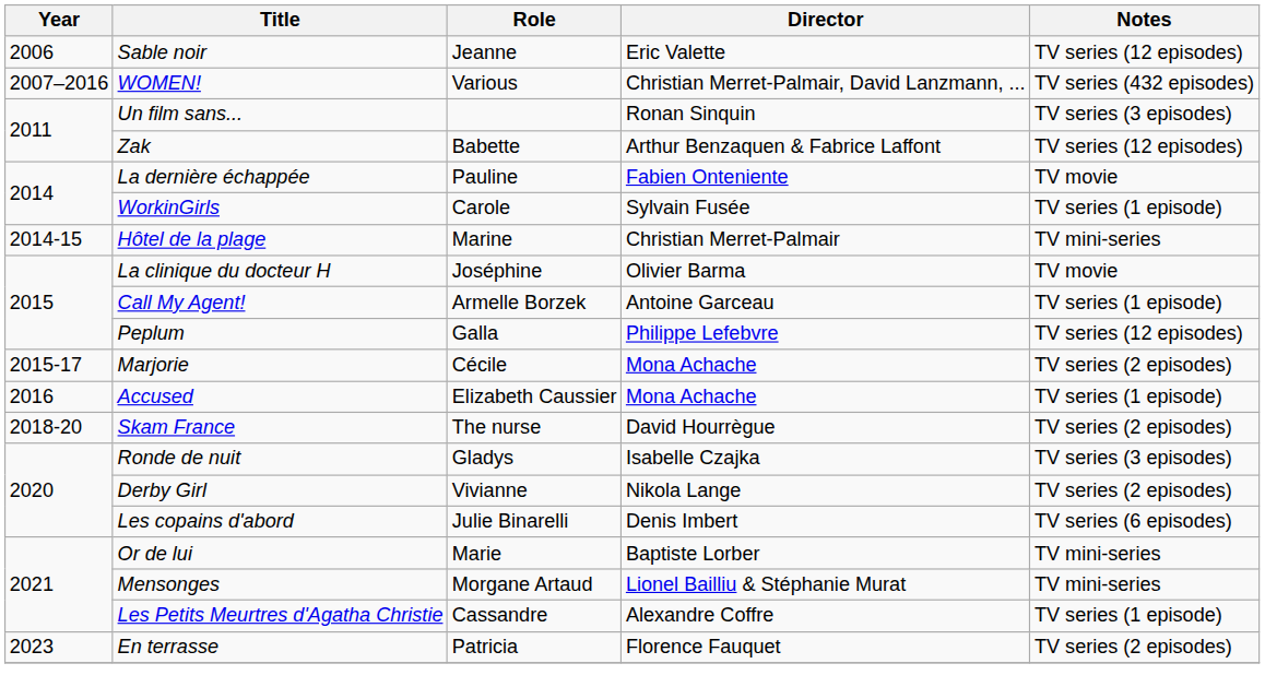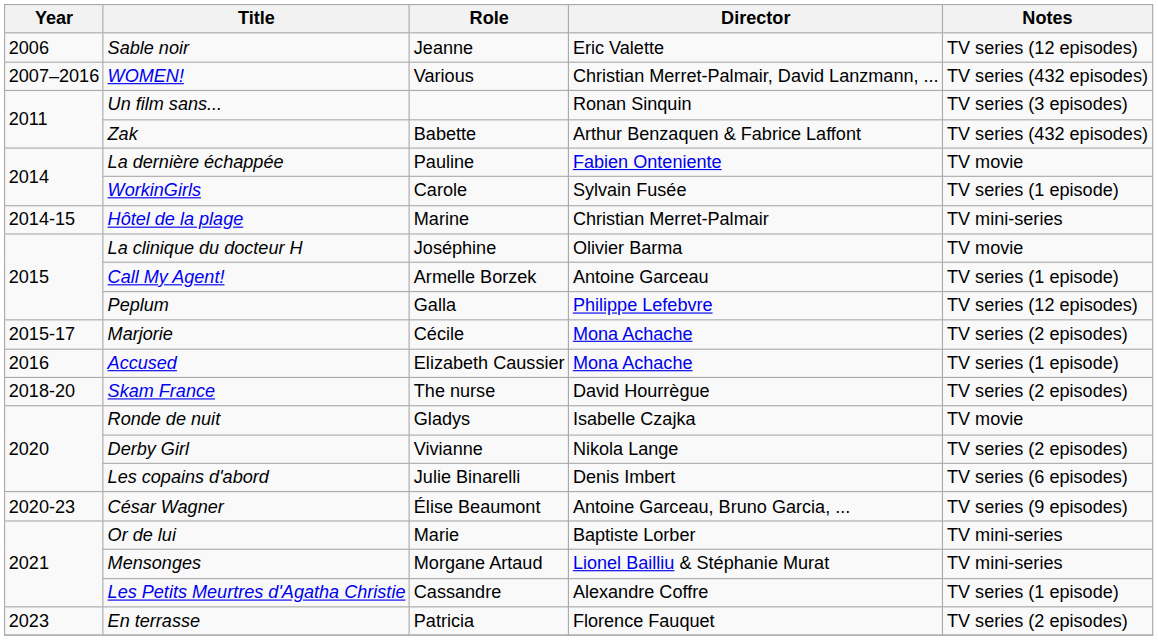 <table class="wikitable sortable">
 <tr>
 <th>Year</th>
 <th>Title</th>
 <th>Role</th>
 <th>Director</th>
 <th class="unsortable">Notes</th>
 </tr>
 <tr>
 <td>2006</td>
 <td><em>Sable noir</em></td>
 <td>Jeanne</td>
 <td>Eric Valette</td>
 <td>TV series (12 episodes)</td>
 </tr>
 <tr>
 <td>2007–2016</td>
 <td><em><a href='#'>WOMEN!</a></em></td>
 <td>Various</td>
 <td>Christian Merret-Palmair, David Lanzmann, ...</td>
 <td>TV series (432 episodes)</td>
 </tr>
 <tr>
 <td rowspan=2>2011</td>
 <td><em>Un film sans...</em></td>
 <td></td>
 <td>Ronan Sinquin</td>
 <td>TV series (3 episodes)</td>
 </tr>
 <tr>
 <td><em>Zak</em></td>
 <td>Babette</td>
 <td>Arthur Benzaquen & Fabrice Laffont</td>
-<td>TV series (12 episodes)</td>
+<td>TV series (432 episodes)</td>
 </tr>
 <tr>
 <td rowspan=2>2014</td>
 <td><em>La dernière échappée</em></td>
 <td>Pauline</td>
 <td><a href='#'>Fabien Onteniente</a></td>
 <td>TV movie</td>
 </tr>
 <tr>
 <td><em><a href='#'>WorkinGirls</a></em></td>
 <td>Carole</td>
 <td>Sylvain Fusée</td>
 <td>TV series (1 episode)</td>
 </tr>
 <tr>
 <td>2014-15</td>
 <td><em><a href='#'>Hôtel de la plage</a></em></td>
 <td>Marine</td>
 <td>Christian Merret-Palmair</td>
 <td>TV mini-series</td>
 </tr>
 <tr>
 <td rowspan=3>2015</td>
 <td><em>La clinique du docteur H</em></td>
 <td>Joséphine</td>
 <td>Olivier Barma</td>
 <td>TV movie</td>
 </tr>
 <tr>
 <td><em><a href='#'>Call My Agent!</a></em></td>
 <td>Armelle Borzek</td>
 <td>Antoine Garceau</td>
 <td>TV series (1 episode)</td>
 </tr>
 <tr>
 <td><em>Peplum</em></td>
 <td>Galla</td>
 <td><a href='#'>Philippe Lefebvre</a></td>
 <td>TV series (12 episodes)</td>
 </tr>
 <tr>
 <td>2015-17</td>
 <td><em>Marjorie</em></td>
 <td>Cécile</td>
 <td><a href='#'>Mona Achache</a></td>
 <td>TV series (2 episodes)</td>
 </tr>
 <tr>
 <td>2016</td>
 <td><em><a href='#'>Accused</a></em></td>
 <td>Elizabeth Caussier</td>
 <td><a href='#'>Mona Achache</a></td>
 <td>TV series (1 episode)</td>
 </tr>
 <tr>
 <td>2018-20</td>
 <td><em><a href='#'>Skam France</a></em></td>
 <td>The nurse</td>
 <td>David Hourrègue</td>
 <td>TV series (2 episodes)</td>
 </tr>
 <tr>
 <td rowspan=3>2020</td>
 <td><em>Ronde de nuit</em></td>
 <td>Gladys</td>
 <td>Isabelle Czajka</td>
-<td>TV series (3 episodes)</td>
+<td>TV movie</td>
 </tr>
 <tr>
 <td><em>Derby Girl</em></td>
 <td>Vivianne</td>
 <td>Nikola Lange</td>
 <td>TV series (2 episodes)</td>
 </tr>
 <tr>
 <td><em>Les copains d'abord</em></td>
 <td>Julie Binarelli</td>
 <td>Denis Imbert</td>
 <td>TV series (6 episodes)</td>
+</tr>
+<tr>
+<td>2020-23</td>
+<td><em>César Wagner</em></td>
+<td>Élise Beaumont</td>
+<td>Antoine Garceau, Bruno Garcia, ...</td>
+<td>TV series (9 episodes)</td>
 </tr>
 <tr>
 <td rowspan=3>2021</td>
 <td><em>Or de lui</em></td>
 <td>Marie</td>
 <td>Baptiste Lorber</td>
 <td>TV mini-series</td>
 </tr>
 <tr>
 <td><em>Mensonges</em></td>
 <td>Morgane Artaud</td>
 <td><a href='#'>Lionel Bailliu</a> & Stéphanie Murat</td>
 <td>TV mini-series</td>
 </tr>
 <tr>
 <td><em><a href='#'>Les Petits Meurtres d'Agatha Christie</a></em></td>
 <td>Cassandre</td>
 <td>Alexandre Coffre</td>
 <td>TV series (1 episode)</td>
 </tr>
 <tr>
 <td>2023</td>
 <td><em>En terrasse</em></td>
 <td>Patricia</td>
 <td>Florence Fauquet</td>
 <td>TV series (2 episodes)</td>
 </tr>
 <tr>
 </tr>
 </table>
